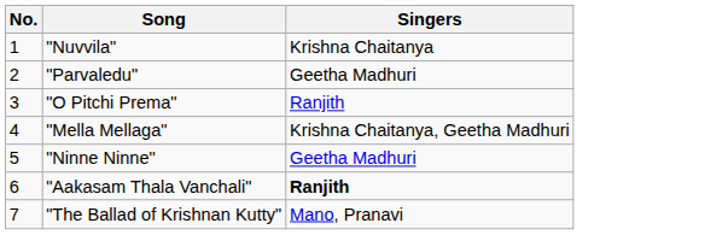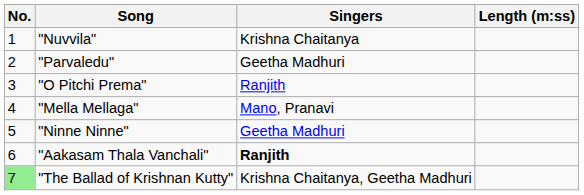 <table class="wikitable" style="font-size:95%;">
 <tr>
 <th>No.</th>
 <th>Song</th>
 <th>Singers</th>
+<th>Length (m:ss)</th>
 </tr>
 <tr>
 <td>1</td>
 <td>"Nuvvila"</td>
 <td>Krishna Chaitanya</td>
+<td></td>
 </tr>
 <tr>
 <td>2</td>
 <td>"Parvaledu"</td>
 <td>Geetha Madhuri</td>
+<td></td>
 </tr>
 <tr>
 <td>3</td>
 <td>"O Pitchi Prema"</td>
 <td><a href='#'>Ranjith</a></td>
+<td></td>
 </tr>
 <tr>
 <td>4</td>
 <td>"Mella Mellaga"</td>
-<td>Krishna Chaitanya, Geetha Madhuri</td>
+<td><a href='#'>Mano</a>, Pranavi</td>
+<td></td>
 </tr>
 <tr>
 <td>5</td>
 <td>"Ninne Ninne"</td>
 <td><a href='#'>Geetha Madhuri</a></td>
+<td></td>
 </tr>
 <tr>
 <td>6</td>
 <td>"Aakasam Thala Vanchali"</td>
 <td><strong>Ranjith</strong></td>
+<td></td>
 </tr>
 <tr>
-<td>7</td>
+<td style="background: lightgreen;">7</td>
 <td>"The Ballad of Krishnan Kutty"</td>
-<td><a href='#'>Mano</a>, Pranavi</td>
+<td>Krishna Chaitanya, Geetha Madhuri</td>
+<td></td>
 </tr>
 </table>
